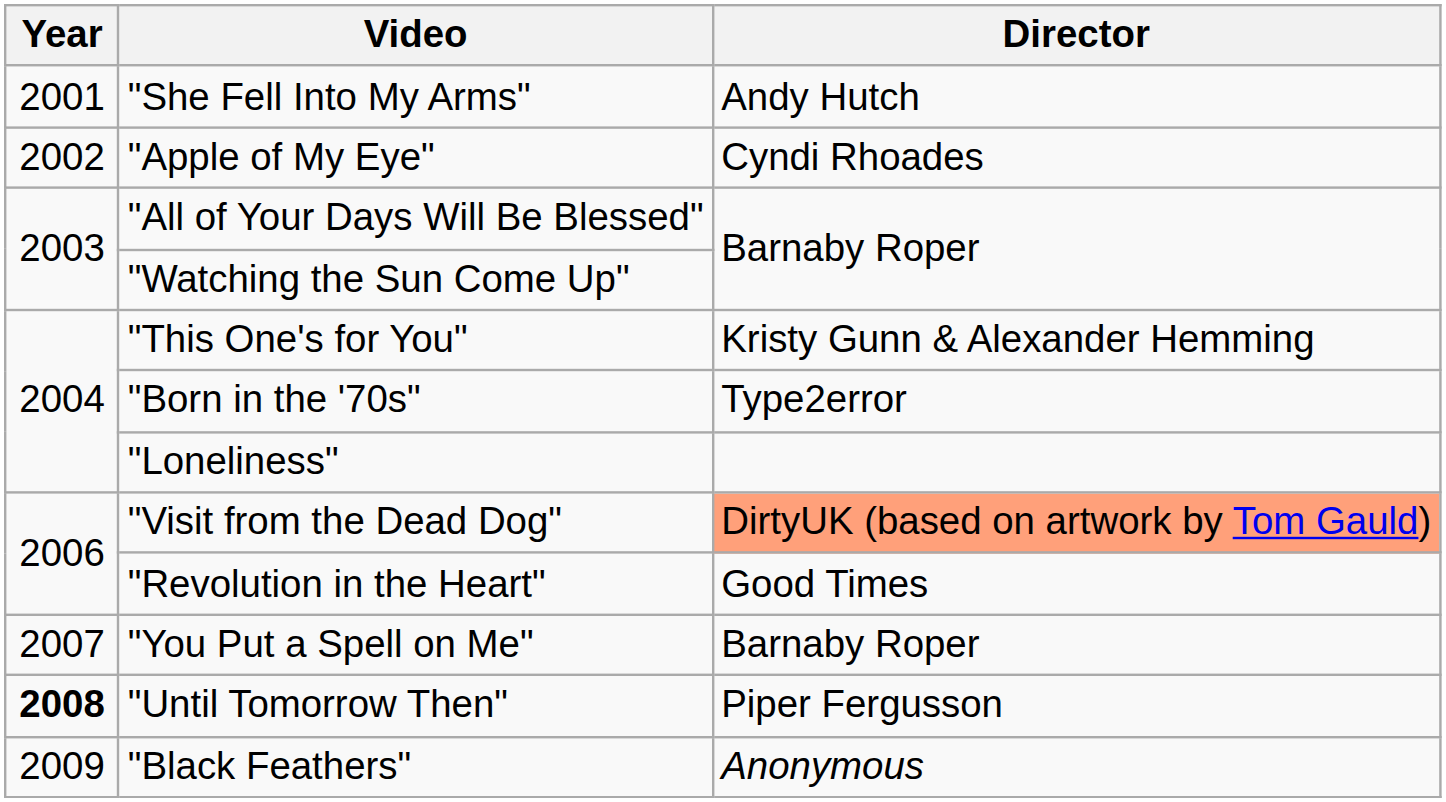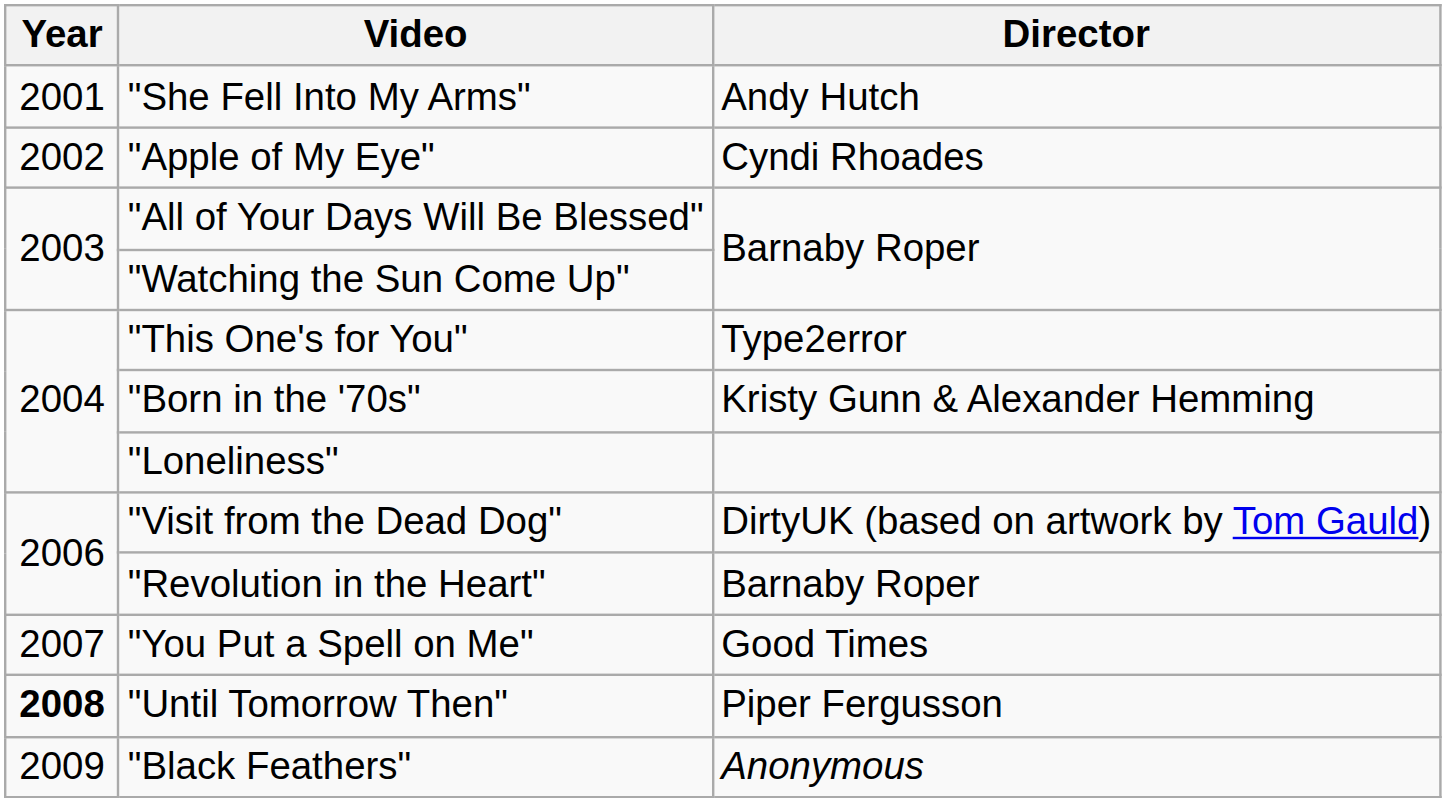 <table class="wikitable">
 <tr>
 <th align="center" valign="top" width="40">Year</th>
 <th align="left" valign="top">Video</th>
 <th align="left" valign="top">Director</th>
 </tr>
 <tr>
 <td align="center" rowspan="1">2001</td>
 <td align="left" valign="top">"She Fell Into My Arms"</td>
 <td align="left" valign="top">Andy Hutch</td>
 </tr>
 <tr>
 <td align="center" rowspan="1">2002</td>
 <td align="left" valign="top">"Apple of My Eye"</td>
 <td align="left" valign="top">Cyndi Rhoades</td>
 </tr>
 <tr>
 <td align="center" rowspan="2">2003</td>
 <td align="left" valign="top">"All of Your Days Will Be Blessed"</td>
 <td align="left" rowspan="2">Barnaby Roper</td>
 </tr>
 <tr>
 <td align="left" valign="top">"Watching the Sun Come Up"</td>
 </tr>
 <tr>
 <td align="center" rowspan="3">2004</td>
 <td align="left" valign="top">"This One's for You"</td>
-<td align="left" valign="top">Kristy Gunn & Alexander Hemming</td>
+<td align="left" valign="top">Type2error</td>
 </tr>
 <tr>
 <td align="left" valign="top">"Born in the '70s"</td>
-<td align="left" valign="top">Type2error</td>
+<td align="left" valign="top">Kristy Gunn & Alexander Hemming</td>
 </tr>
 <tr>
 <td align="left" valign="top">"Loneliness"</td>
 <td align="left" valign="top"></td>
 </tr>
 <tr>
 <td align="center" rowspan="2">2006</td>
 <td align="left" valign="top">"Visit from the Dead Dog"</td>
-<td align="left" valign="top" style="background: lightsalmon;">DirtyUK (based on artwork by <a href='#'>Tom Gauld</a>)</td>
+<td align="left" valign="top">DirtyUK (based on artwork by <a href='#'>Tom Gauld</a>)</td>
 </tr>
 <tr>
 <td align="left" valign="top">"Revolution in the Heart"</td>
-<td align="left" valign="top">Good Times</td>
+<td align="left" valign="top">Barnaby Roper</td>
 </tr>
 <tr>
 <td align="center" rowspan="1">2007</td>
 <td align="left" valign="top">"You Put a Spell on Me"</td>
-<td align="left" valign="top">Barnaby Roper</td>
+<td align="left" valign="top">Good Times</td>
 </tr>
 <tr>
 <td align="center" rowspan="1"><strong>2008</strong></td>
 <td align="left" valign="top">"Until Tomorrow Then"</td>
 <td align="left" valign="top">Piper Fergusson</td>
 </tr>
 <tr>
 <td align="center" rowspan="1">2009</td>
 <td align="left" valign="top">"Black Feathers"</td>
 <td align="left" valign="top"><em>Anonymous</em></td>
 </tr>
 </table>
